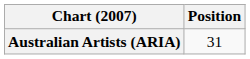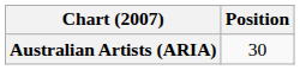 <table class="wikitable plainrowheaders" style="text-align:center">
 <tr>
 <th>Chart (2007)</th>
 <th>Position</th>
 </tr>
 <tr>
 <th scope="row">Australian Artists (ARIA)</th>
-<td>31</td>
+<td>30</td>
 </tr>
 </table>
